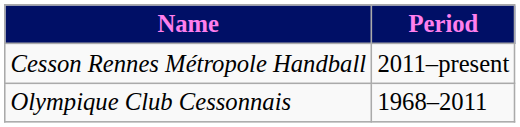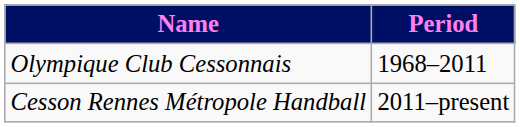 <table class="wikitable" style="text-align: left">
 <tr>
 <th style="color:#FF7FED; background:#000F66">Name</th>
 <th style="color:#FF7FED; background:#000F66">Period</th>
 </tr>
 <tr>
+<td align=left><em>Olympique Club Cessonnais</em></td>
+<td>1968–2011</td>
+</tr>
+<tr>
 <td align=left><em>Cesson Rennes Métropole Handball</em></td>
 <td>2011–present</td>
 </tr>
-<tr>
-<td align=left><em>Olympique Club Cessonnais</em></td>
-<td>1968–2011</td>
-</tr>
 </table>
